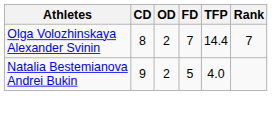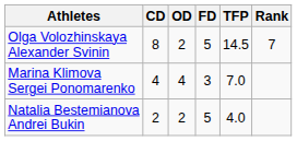 <table class="wikitable" border="1" style="font-size:90%">
 <tr>
 <th>Athletes</th>
 <th>CD</th>
 <th>OD</th>
 <th>FD</th>
 <th>TFP</th>
 <th>Rank</th>
 </tr>
 <tr align=center>
 <td align=left><a href='#'>Olga Volozhinskaya</a><br><a href='#'>Alexander Svinin</a></td>
 <td>8</td>
 <td>2</td>
-<td>7</td>
-<td>14.4</td>
+<td>5</td>
+<td>14.5</td>
 <td>7</td>
 </tr>
 <tr align=center>
+<td align=left><a href='#'>Marina Klimova</a><br><a href='#'>Sergei Ponomarenko</a></td>
+<td>4</td>
+<td>4</td>
+<td>3</td>
+<td>7.0</td>
+<td></td>
+</tr>
+<tr align=center>
 <td align=left><a href='#'>Natalia Bestemianova</a><br><a href='#'>Andrei Bukin</a></td>
-<td>9</td>
+<td>2</td>
 <td>2</td>
 <td>5</td>
 <td>4.0</td>
 <td></td>
 </tr>
 </table>
